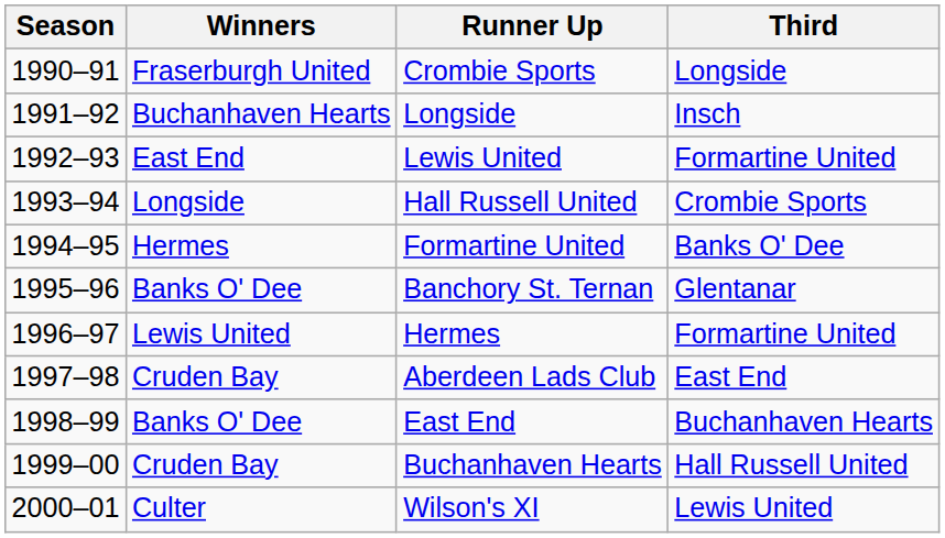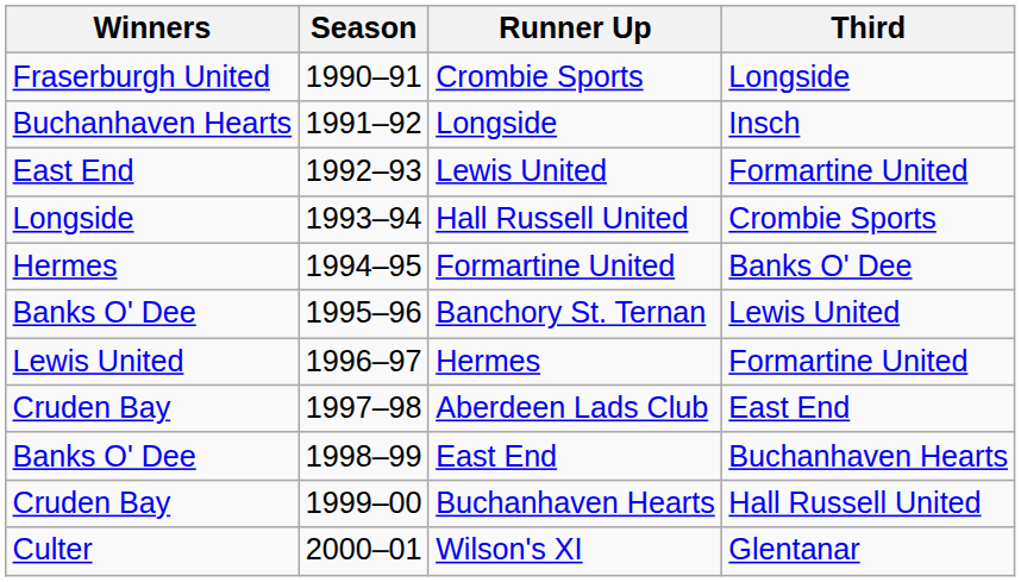 <table class="wikitable">
 <tr>
+<th>Winners</th>
 <th>Season</th>
-<th>Winners</th>
 <th>Runner Up</th>
 <th>Third</th>
 </tr>
 <tr>
+<td><a href='#'>Fraserburgh United</a></td>
 <td style="text-align:left;">1990–91</td>
-<td><a href='#'>Fraserburgh United</a></td>
 <td><a href='#'>Crombie Sports</a></td>
 <td><a href='#'>Longside</a></td>
 </tr>
 <tr>
+<td><a href='#'>Buchanhaven Hearts</a></td>
 <td style="text-align:left;">1991–92</td>
-<td><a href='#'>Buchanhaven Hearts</a></td>
 <td><a href='#'>Longside</a></td>
 <td><a href='#'>Insch</a></td>
 </tr>
 <tr>
+<td><a href='#'>East End</a></td>
 <td style="text-align:left;">1992–93</td>
-<td><a href='#'>East End</a></td>
 <td><a href='#'>Lewis United</a></td>
 <td><a href='#'>Formartine United</a></td>
 </tr>
 <tr>
+<td><a href='#'>Longside</a></td>
 <td style="text-align:left;">1993–94</td>
-<td><a href='#'>Longside</a></td>
 <td><a href='#'>Hall Russell United</a></td>
 <td><a href='#'>Crombie Sports</a></td>
 </tr>
 <tr>
+<td><a href='#'>Hermes</a></td>
 <td style="text-align:left;">1994–95</td>
-<td><a href='#'>Hermes</a></td>
 <td><a href='#'>Formartine United</a></td>
 <td><a href='#'>Banks O' Dee</a></td>
 </tr>
 <tr>
+<td><a href='#'>Banks O' Dee</a></td>
 <td style="text-align:left;">1995–96</td>
-<td><a href='#'>Banks O' Dee</a></td>
 <td><a href='#'>Banchory St. Ternan</a></td>
-<td><a href='#'>Glentanar</a></td>
+<td><a href='#'>Lewis United</a></td>
 </tr>
 <tr>
+<td><a href='#'>Lewis United</a></td>
 <td style="text-align:left;">1996–97</td>
-<td><a href='#'>Lewis United</a></td>
 <td><a href='#'>Hermes</a></td>
 <td><a href='#'>Formartine United</a></td>
 </tr>
 <tr>
+<td><a href='#'>Cruden Bay</a></td>
 <td style="text-align:left;">1997–98</td>
-<td><a href='#'>Cruden Bay</a></td>
 <td><a href='#'>Aberdeen Lads Club</a></td>
 <td><a href='#'>East End</a></td>
 </tr>
 <tr>
+<td><a href='#'>Banks O' Dee</a></td>
 <td style="text-align:left;">1998–99</td>
-<td><a href='#'>Banks O' Dee</a></td>
 <td><a href='#'>East End</a></td>
 <td><a href='#'>Buchanhaven Hearts</a></td>
 </tr>
 <tr>
+<td><a href='#'>Cruden Bay</a></td>
 <td style="text-align:left;">1999–00</td>
-<td><a href='#'>Cruden Bay</a></td>
 <td><a href='#'>Buchanhaven Hearts</a></td>
 <td><a href='#'>Hall Russell United</a></td>
 </tr>
 <tr>
+<td><a href='#'>Culter</a></td>
 <td style="text-align:left;">2000–01</td>
-<td><a href='#'>Culter</a></td>
 <td><a href='#'>Wilson's XI</a></td>
-<td><a href='#'>Lewis United</a></td>
+<td><a href='#'>Glentanar</a></td>
 </tr>
 </table>
